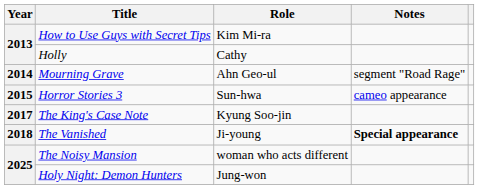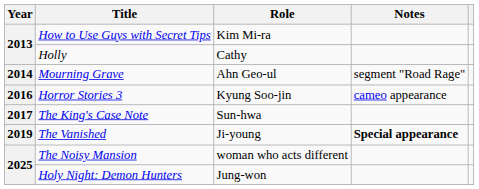 <table class="wikitable sortable plainrowheaders">
 <tr>
 <th>Year</th>
 <th>Title</th>
 <th>Role</th>
 <th scope="col">Notes</th>
 <th scope="col" class="unsortable"></th>
 </tr>
 <tr>
 <th scope="row" rowspan="2">2013</th>
 <td><em><a href='#'>How to Use Guys with Secret Tips</a></em></td>
 <td>Kim Mi-ra</td>
 <td></td>
 <td></td>
 </tr>
 <tr>
 <td><em>Holly</em></td>
 <td>Cathy</td>
 <td></td>
 <td></td>
 </tr>
 <tr>
 <th scope="row">2014</th>
 <td><em><a href='#'>Mourning Grave</a></em></td>
 <td>Ahn Geo-ul</td>
 <td>segment "Road Rage"</td>
 <td></td>
 </tr>
 <tr>
-<th scope="row">2015</th>
+<th scope="row">2016</th>
 <td><em><a href='#'>Horror Stories 3</a></em></td>
-<td>Sun-hwa</td>
+<td>Kyung Soo-jin</td>
 <td><a href='#'>cameo</a> appearance</td>
 <td></td>
 </tr>
 <tr>
 <th scope="row">2017</th>
 <td><em><a href='#'>The King's Case Note</a></em></td>
-<td>Kyung Soo-jin</td>
+<td>Sun-hwa</td>
 <td></td>
 <td></td>
 </tr>
 <tr>
-<th scope="row">2018</th>
+<th scope="row">2019</th>
 <td><em><a href='#'>The Vanished</a></em></td>
 <td>Ji-young</td>
 <td><strong>Special appearance</strong></td>
 <td></td>
 </tr>
 <tr>
 <th rowspan="2" scope="row">2025</th>
 <td><em><a href='#'>The Noisy Mansion</a></em></td>
 <td>woman who acts different</td>
 <td></td>
 <td></td>
 </tr>
 <tr>
 <td><em><a href='#'>Holy Night: Demon Hunters</a></em></td>
 <td>Jung-won</td>
 <td></td>
 <td></td>
 </tr>
 </table>
